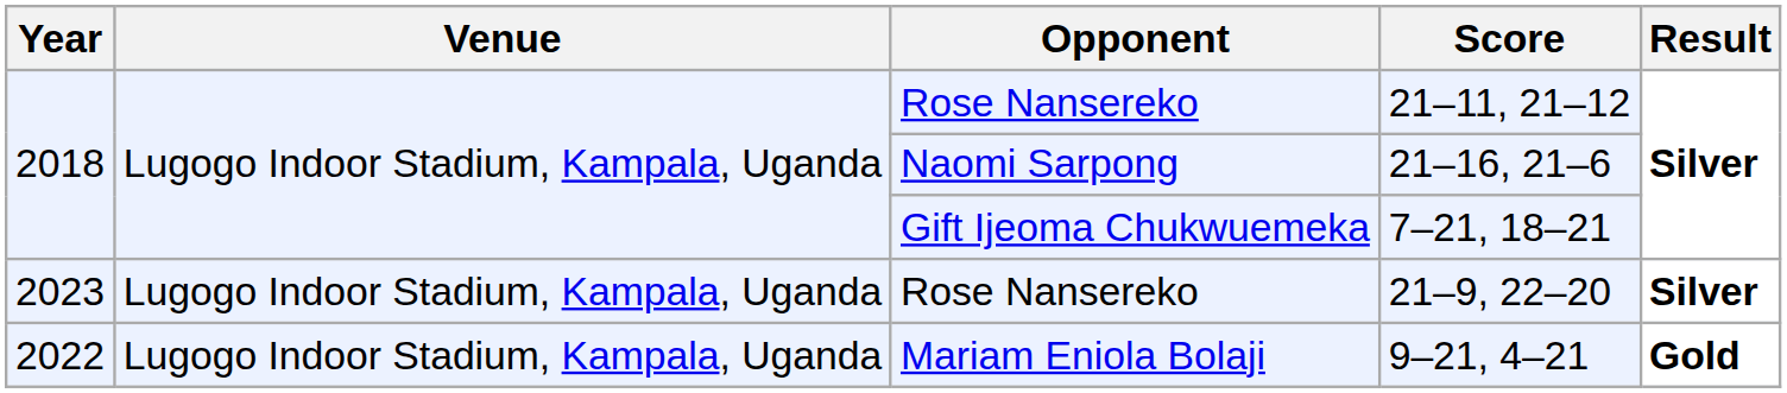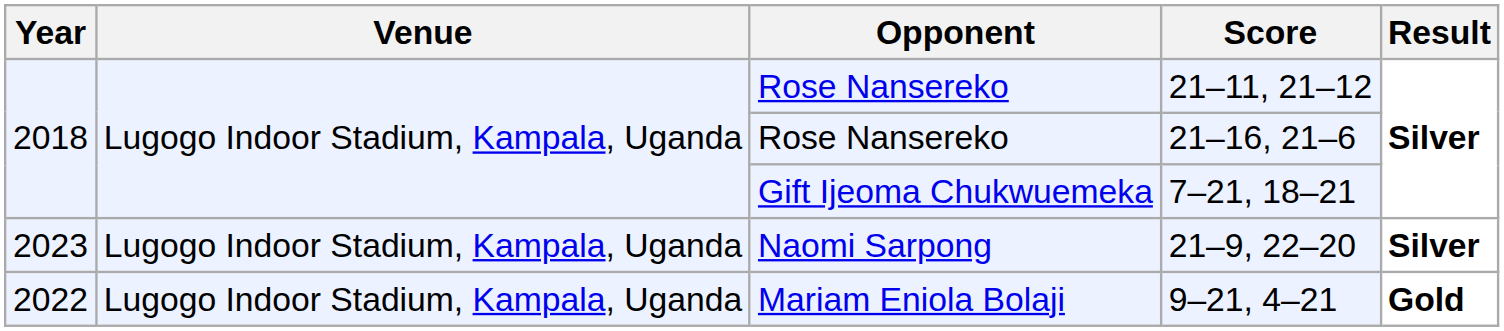 <table class="sortable wikitable" style="font-size: 90%;">
 <tr>
 <th>Year</th>
 <th>Venue</th>
 <th>Opponent</th>
 <th>Score</th>
 <th>Result</th>
 </tr>
 <tr style="background:#ECF2FF">
 <td rowspan="3" align="center">2018</td>
 <td rowspan="3" align="left">Lugogo Indoor Stadium, <a href='#'>Kampala</a>, Uganda</td>
 <td> <a href='#'>Rose Nansereko</a></td>
 <td>21–11, 21–12</td>
 <td rowspan="3" style="text-align:left; background:white"> <strong>Silver</strong></td>
 </tr>
 <tr style="background:#ECF2FF">
-<td> <a href='#'>Naomi Sarpong</a></td>
+<td align="left"> Rose Nansereko</td>
 <td>21–16, 21–6</td>
 </tr>
 <tr style="background:#ECF2FF">
 <td> <a href='#'>Gift Ijeoma Chukwuemeka</a></td>
 <td>7–21, 18–21</td>
 </tr>
 <tr style="background:#ECF2FF">
 <td align="center">2023</td>
 <td align="left">Lugogo Indoor Stadium, <a href='#'>Kampala</a>, Uganda</td>
-<td align="left"> Rose Nansereko</td>
+<td> <a href='#'>Naomi Sarpong</a></td>
 <td align="left">21–9, 22–20</td>
 <td style="text-align:left; background:white"> <strong>Silver</strong></td>
 </tr>
 <tr style="background:#ECF2FF">
 <td align="center">2022</td>
 <td align="left">Lugogo Indoor Stadium, <a href='#'>Kampala</a>, Uganda</td>
 <td align="left"> <a href='#'>Mariam Eniola Bolaji</a></td>
 <td align="left">9–21, 4–21</td>
 <td style="text-align:left; background:white"> <strong>Gold</strong></td>
 </tr>
 </table>
